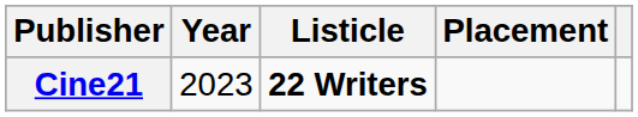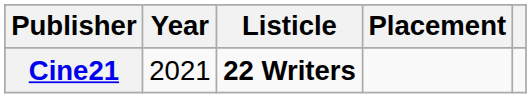 <table class="wikitable plainrowheaders" style="text-align:center">
 <tr>
 <th scope="col">Publisher</th>
 <th scope="col">Year</th>
 <th scope="col">Listicle</th>
 <th scope="col">Placement</th>
 <th class="unsortable" scope="col"></th>
 </tr>
 <tr>
 <th rowspan="2" scope="row"><a href='#'>Cine21</a></th>
-<td>2023</td>
+<td>2021</td>
 <td style="text-align:left"><strong>22 Writers</strong></td>
 <td></td>
 <td></td>
 </tr>
 </table>
